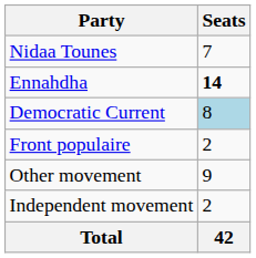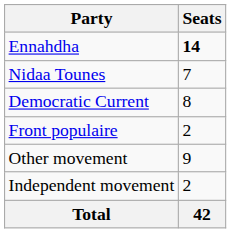 <table class="wikitable">
 <tr>
 <th>Party</th>
 <th>Seats</th>
 </tr>
 <tr>
+<td><a href='#'>Ennahdha</a></td>
+<td><strong>14</strong></td>
+</tr>
+<tr>
 <td><a href='#'>Nidaa Tounes</a></td>
 <td>7</td>
 </tr>
 <tr>
-<td><a href='#'>Ennahdha</a></td>
-<td><strong>14</strong></td>
-</tr>
-<tr>
 <td><a href='#'>Democratic Current</a></td>
-<td style="background: lightblue;">8</td>
+<td>8</td>
 </tr>
 <tr>
 <td><a href='#'>Front populaire</a></td>
 <td>2</td>
 </tr>
 <tr>
 <td>Other movement</td>
 <td>9</td>
 </tr>
 <tr>
 <td>Independent movement</td>
 <td>2</td>
 </tr>
 <tr>
 <th>Total</th>
 <th>42</th>
 </tr>
 </table>
